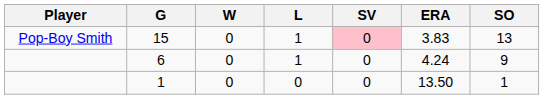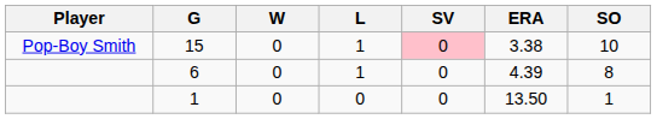 <table class="wikitable sortable">
 <tr>
 <th bgcolor="#DDDDFF" width="16%">Player</th>
 <th bgcolor="#DDDDFF" width="9%">G</th>
 <th bgcolor="#DDDDFF" width="9%">W</th>
 <th bgcolor="#DDDDFF" width="9%">L</th>
 <th bgcolor="#DDDDFF" width="9%">SV</th>
 <th bgcolor="#DDDDFF" width="9%">ERA</th>
 <th bgcolor="#DDDDFF" width="9%">SO</th>
 </tr>
 <tr align="center">
 <td><a href='#'>Pop-Boy Smith</a></td>
 <td>15</td>
 <td>0</td>
 <td>1</td>
 <td style="background: pink;">0</td>
-<td>3.83</td>
-<td>13</td>
+<td>3.38</td>
+<td>10</td>
 </tr>
 <tr align=center>
 <td></td>
 <td>6</td>
 <td>0</td>
 <td>1</td>
 <td>0</td>
-<td>4.24</td>
-<td>9</td>
+<td>4.39</td>
+<td>8</td>
 </tr>
 <tr align="center">
 <td></td>
 <td>1</td>
 <td>0</td>
 <td>0</td>
 <td>0</td>
 <td>13.50</td>
 <td>1</td>
 </tr>
 </table>
